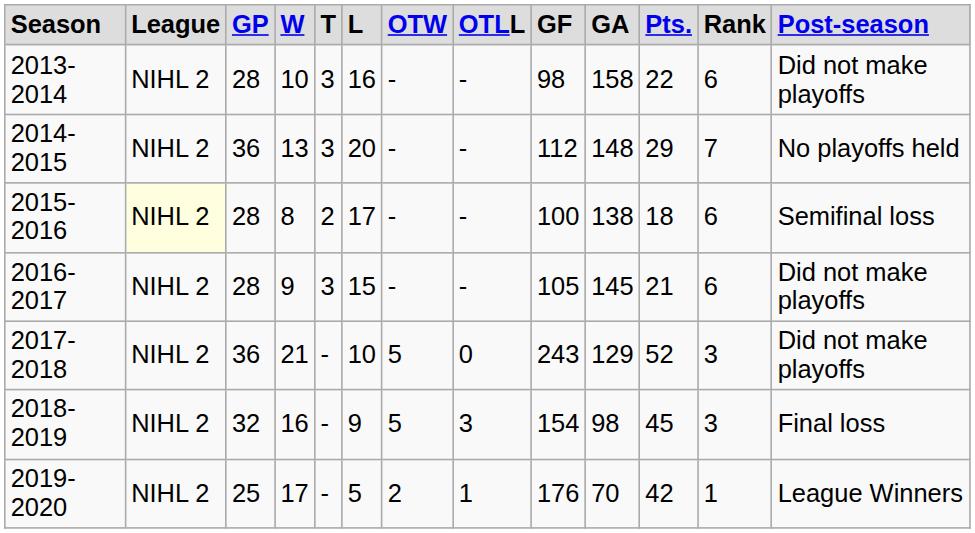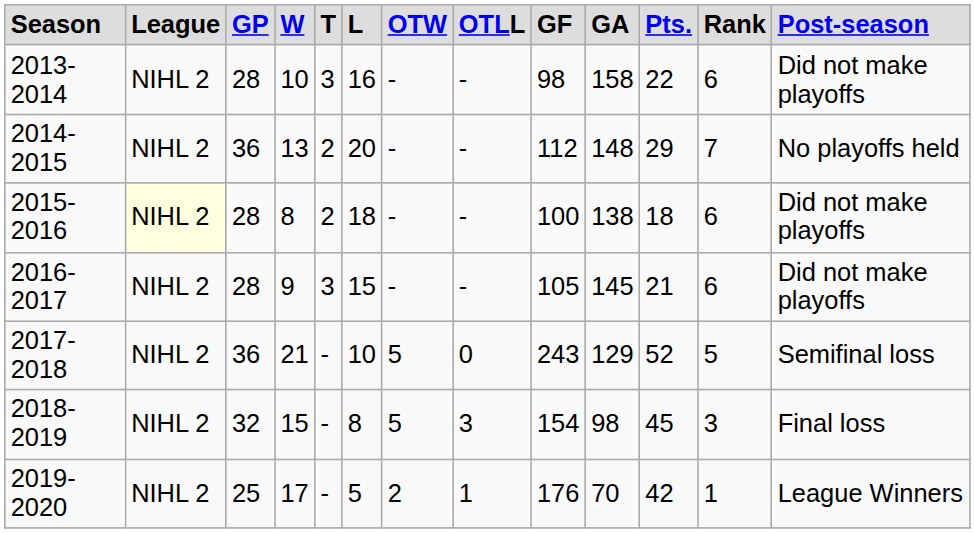 <table class="wikitable">
 <tr style="font-weight:bold; background-color:#dddddd;" |>
 <td><strong>Season</strong></td>
 <td><strong>League</strong></td>
 <td><strong><a href='#'>GP</a></strong></td>
 <td><strong><a href='#'>W</a></strong></td>
 <td><strong>T</strong></td>
 <td><strong>L</strong></td>
 <td><strong><a href='#'>OT</a><a href='#'>W</a></strong></td>
 <td><strong><a href='#'>OTL</a>L</strong></td>
 <td><strong>GF</strong></td>
 <td><strong>GA</strong></td>
 <td><strong><a href='#'>Pts.</a></strong></td>
 <td>Rank</td>
 <td><a href='#'>Post-season</a></td>
 </tr>
 <tr>
 <td>2013-2014</td>
 <td>NIHL 2</td>
 <td>28</td>
 <td>10</td>
 <td>3</td>
 <td>16</td>
 <td>-</td>
 <td>-</td>
 <td>98</td>
 <td>158</td>
 <td>22</td>
 <td>6</td>
 <td>Did not make playoffs</td>
 </tr>
 <tr>
 <td>2014-2015</td>
 <td>NIHL 2</td>
 <td>36</td>
 <td>13</td>
-<td>3</td>
+<td>2</td>
 <td>20</td>
 <td>-</td>
 <td>-</td>
 <td>112</td>
 <td>148</td>
 <td>29</td>
 <td>7</td>
 <td>No playoffs held</td>
 </tr>
 <tr>
 <td>2015-2016</td>
 <td style="background: lightyellow;">NIHL 2</td>
 <td>28</td>
 <td>8</td>
 <td>2</td>
-<td>17</td>
+<td>18</td>
 <td>-</td>
 <td>-</td>
 <td>100</td>
 <td>138</td>
 <td>18</td>
 <td>6</td>
-<td>Semifinal loss</td>
+<td>Did not make playoffs</td>
 </tr>
 <tr>
 <td>2016-2017</td>
 <td>NIHL 2</td>
 <td>28</td>
 <td>9</td>
 <td>3</td>
 <td>15</td>
 <td>-</td>
 <td>-</td>
 <td>105</td>
 <td>145</td>
 <td>21</td>
 <td>6</td>
 <td>Did not make playoffs</td>
 </tr>
 <tr>
 <td>2017-2018</td>
 <td>NIHL 2</td>
 <td>36</td>
 <td>21</td>
 <td>-</td>
 <td>10</td>
 <td>5</td>
 <td>0</td>
 <td>243</td>
 <td>129</td>
 <td>52</td>
-<td>3</td>
-<td>Did not make playoffs</td>
+<td>5</td>
+<td>Semifinal loss</td>
 </tr>
 <tr>
 <td>2018-2019</td>
 <td>NIHL 2</td>
 <td>32</td>
-<td>16</td>
+<td>15</td>
 <td>-</td>
-<td>9</td>
+<td>8</td>
 <td>5</td>
 <td>3</td>
 <td>154</td>
 <td>98</td>
 <td>45</td>
 <td>3</td>
 <td>Final loss</td>
 </tr>
 <tr>
 <td>2019-2020</td>
 <td>NIHL 2</td>
 <td>25</td>
 <td>17</td>
 <td>-</td>
 <td>5</td>
 <td>2</td>
 <td>1</td>
 <td>176</td>
 <td>70</td>
 <td>42</td>
 <td>1</td>
 <td>League Winners</td>
 </tr>
 </table>
